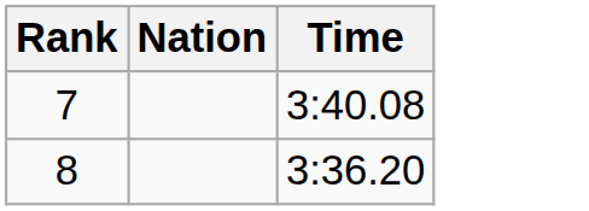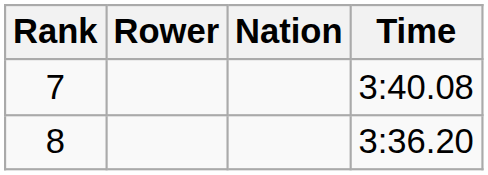 <table class="wikitable sortable" style="text-align:center">
 <tr>
 <th>Rank</th>
+<th>Rower</th>
 <th>Nation</th>
 <th>Time</th>
 </tr>
 <tr>
 <td>7</td>
+<td align=left data-sort-value="Niedermayer, Inge"></td>
 <td align=left></td>
 <td>3:40.08</td>
 </tr>
 <tr>
 <td>8</td>
+<td align=left data-sort-value="Bloomfield, Sally"></td>
 <td align=left></td>
 <td>3:36.20</td>
 </tr>
 </table>
